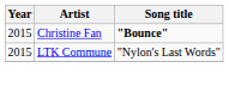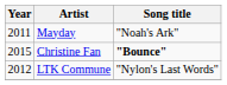 <table class="wikitable sortable">
 <tr>
 <th>Year</th>
 <th>Artist</th>
 <th>Song title</th>
 </tr>
 <tr>
+<td>2011</td>
+<td><a href='#'>Mayday</a></td>
+<td>"Noah's Ark"</td>
+</tr>
+<tr>
 <td>2015</td>
 <td><a href='#'>Christine Fan</a></td>
 <td><strong>"Bounce"</strong></td>
 </tr>
 <tr>
-<td>2015</td>
+<td>2012</td>
 <td><a href='#'>LTK Commune</a></td>
 <td>"Nylon's Last Words"</td>
 </tr>
 <tr>
 </tr>
 </table>
